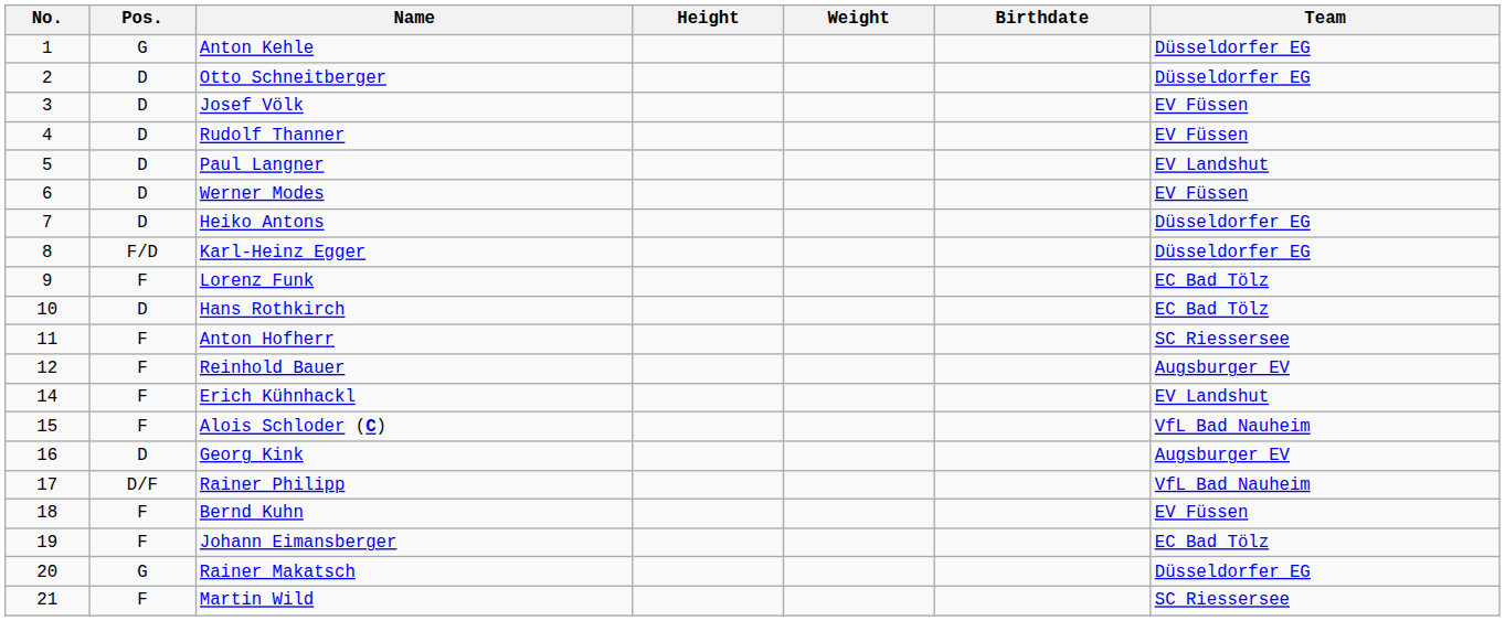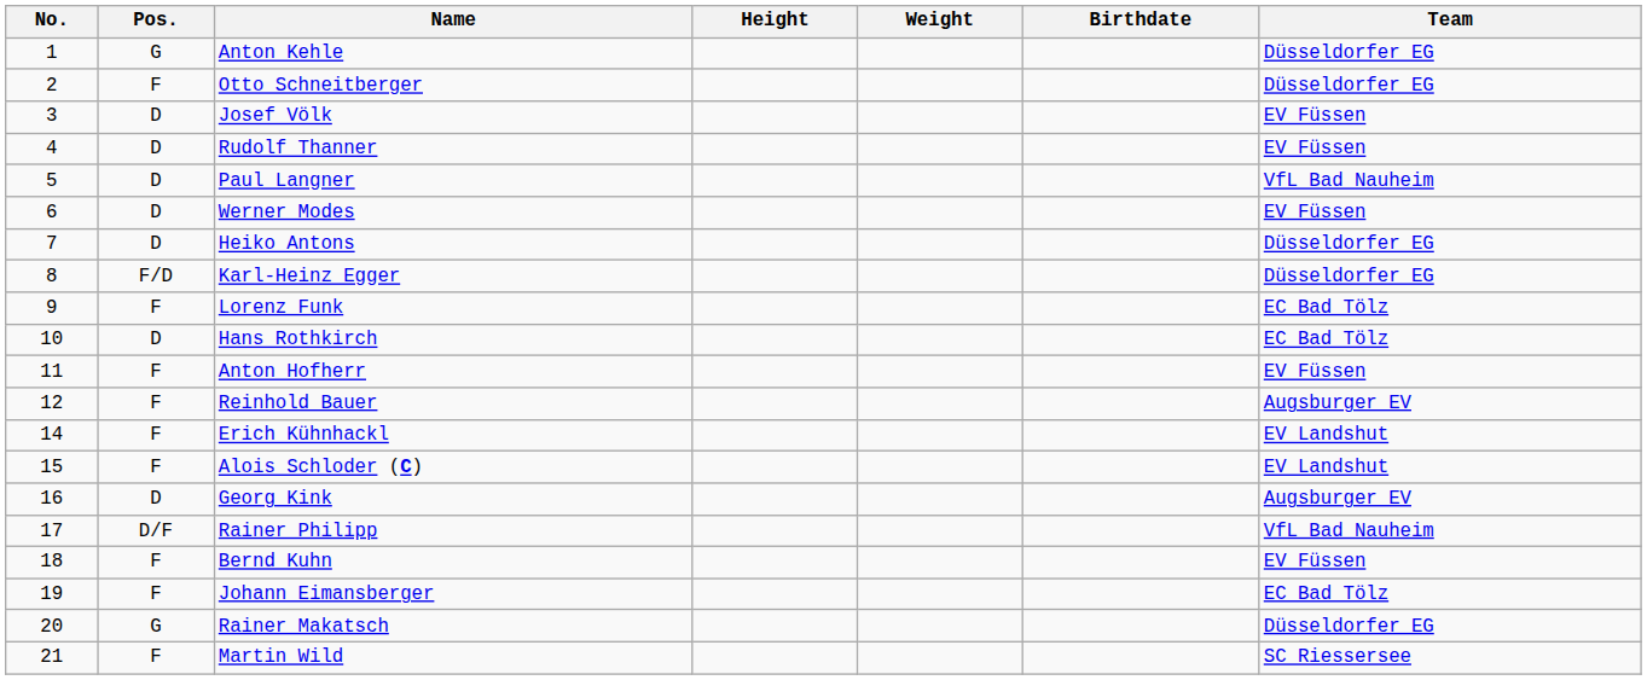 <table class="wikitable sortable" width="80%" style="font-size: 90%; text-align: center;">
 <tr>
 <th>No.</th>
 <th>Pos.</th>
 <th>Name</th>
 <th>Height</th>
 <th>Weight</th>
 <th>Birthdate</th>
 <th>Team</th>
 </tr>
 <tr>
 <td>1</td>
 <td>G</td>
 <td style="text-align:left;"><a href='#'>Anton Kehle</a></td>
 <td></td>
 <td></td>
 <td style="text-align:right;"></td>
 <td style="text-align:left;"> <a href='#'>Düsseldorfer EG</a></td>
 </tr>
 <tr>
 <td>2</td>
-<td>D</td>
+<td>F</td>
 <td style="text-align:left;"><a href='#'>Otto Schneitberger</a></td>
 <td></td>
 <td></td>
 <td style="text-align:right;"></td>
 <td style="text-align:left;"> <a href='#'>Düsseldorfer EG</a></td>
 </tr>
 <tr>
 <td>3</td>
 <td>D</td>
 <td style="text-align:left;"><a href='#'>Josef Völk</a></td>
 <td></td>
 <td></td>
 <td style="text-align:right;"></td>
 <td style="text-align:left;"> <a href='#'>EV Füssen</a></td>
 </tr>
 <tr>
 <td>4</td>
 <td>D</td>
 <td style="text-align:left;"><a href='#'>Rudolf Thanner</a></td>
 <td></td>
 <td></td>
 <td style="text-align:right;"></td>
 <td style="text-align:left;"> <a href='#'>EV Füssen</a></td>
 </tr>
 <tr>
 <td>5</td>
 <td>D</td>
 <td style="text-align:left;"><a href='#'>Paul Langner</a></td>
 <td></td>
 <td></td>
 <td style="text-align:right;"></td>
-<td style="text-align:left;"> <a href='#'>EV Landshut</a></td>
+<td style="text-align:left;"> <a href='#'>VfL Bad Nauheim</a></td>
 </tr>
 <tr>
 <td>6</td>
 <td>D</td>
 <td style="text-align:left;"><a href='#'>Werner Modes</a></td>
 <td></td>
 <td></td>
 <td style="text-align:right;"></td>
 <td style="text-align:left;"> <a href='#'>EV Füssen</a></td>
 </tr>
 <tr>
 <td>7</td>
 <td>D</td>
 <td style="text-align:left;"><a href='#'>Heiko Antons</a></td>
 <td></td>
 <td></td>
 <td style="text-align:right;"></td>
 <td style="text-align:left;"> <a href='#'>Düsseldorfer EG</a></td>
 </tr>
 <tr>
 <td>8</td>
 <td>F/D</td>
 <td style="text-align:left;"><a href='#'>Karl-Heinz Egger</a></td>
 <td></td>
 <td></td>
 <td style="text-align:right;"></td>
 <td style="text-align:left;"> <a href='#'>Düsseldorfer EG</a></td>
 </tr>
 <tr>
 <td>9</td>
 <td>F</td>
 <td style="text-align:left;"><a href='#'>Lorenz Funk</a></td>
 <td></td>
 <td></td>
 <td style="text-align:right;"></td>
 <td style="text-align:left;"> <a href='#'>EC Bad Tölz</a></td>
 </tr>
 <tr>
 <td>10</td>
 <td>D</td>
 <td style="text-align:left;"><a href='#'>Hans Rothkirch</a></td>
 <td></td>
 <td></td>
 <td style="text-align:right;"></td>
 <td style="text-align:left;"> <a href='#'>EC Bad Tölz</a></td>
 </tr>
 <tr>
 <td>11</td>
 <td>F</td>
 <td style="text-align:left;"><a href='#'>Anton Hofherr</a></td>
 <td></td>
 <td></td>
 <td style="text-align:right;"></td>
-<td style="text-align:left;"> <a href='#'>SC Riessersee</a></td>
+<td style="text-align:left;"> <a href='#'>EV Füssen</a></td>
 </tr>
 <tr>
 <td>12</td>
 <td>F</td>
 <td style="text-align:left;"><a href='#'>Reinhold Bauer</a></td>
 <td></td>
 <td></td>
 <td style="text-align:right;"></td>
 <td style="text-align:left;"> <a href='#'>Augsburger EV</a></td>
 </tr>
 <tr>
 <td>14</td>
 <td>F</td>
 <td style="text-align:left;"><a href='#'>Erich Kühnhackl</a></td>
 <td></td>
 <td></td>
 <td style="text-align:right;"></td>
 <td style="text-align:left;"> <a href='#'>EV Landshut</a></td>
 </tr>
 <tr>
 <td>15</td>
 <td>F</td>
 <td style="text-align:left;"><a href='#'>Alois Schloder</a> (<strong><a href='#'>C</a></strong>)</td>
 <td></td>
 <td></td>
 <td style="text-align:right;"></td>
-<td style="text-align:left;"> <a href='#'>VfL Bad Nauheim</a></td>
+<td style="text-align:left;"> <a href='#'>EV Landshut</a></td>
 </tr>
 <tr>
 <td>16</td>
 <td>D</td>
 <td style="text-align:left;"><a href='#'>Georg Kink</a></td>
 <td></td>
 <td></td>
 <td style="text-align:right;"></td>
 <td style="text-align:left;"> <a href='#'>Augsburger EV</a></td>
 </tr>
 <tr>
 <td>17</td>
 <td>D/F</td>
 <td style="text-align:left;"><a href='#'>Rainer Philipp</a></td>
 <td></td>
 <td></td>
 <td style="text-align:right;"></td>
 <td style="text-align:left;"> <a href='#'>VfL Bad Nauheim</a></td>
 </tr>
 <tr>
 <td>18</td>
 <td>F</td>
 <td style="text-align:left;"><a href='#'>Bernd Kuhn</a></td>
 <td></td>
 <td></td>
 <td style="text-align:right;"></td>
 <td style="text-align:left;"> <a href='#'>EV Füssen</a></td>
 </tr>
 <tr>
 <td>19</td>
 <td>F</td>
 <td style="text-align:left;"><a href='#'>Johann Eimansberger</a></td>
 <td></td>
 <td></td>
 <td style="text-align:right;"></td>
 <td style="text-align:left;"> <a href='#'>EC Bad Tölz</a></td>
 </tr>
 <tr>
 <td>20</td>
 <td>G</td>
 <td style="text-align:left;"><a href='#'>Rainer Makatsch</a></td>
 <td></td>
 <td></td>
 <td style="text-align:right;"></td>
 <td style="text-align:left;"> <a href='#'>Düsseldorfer EG</a></td>
 </tr>
 <tr>
 <td>21</td>
 <td>F</td>
 <td style="text-align:left;"><a href='#'>Martin Wild</a></td>
 <td></td>
 <td></td>
 <td style="text-align:right;"></td>
 <td style="text-align:left;"> <a href='#'>SC Riessersee</a></td>
 </tr>
 </table>
